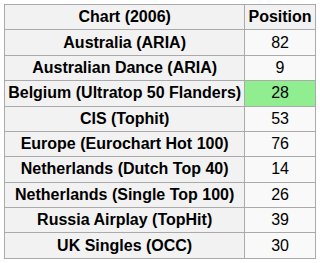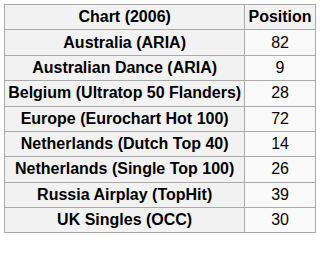 <table class="wikitable sortable plainrowheaders" style="text-align:center">
 <tr>
 <th scope="col">Chart (2006)</th>
 <th scope="col">Position</th>
 </tr>
 <tr>
 <th scope="row">Australia (ARIA)</th>
 <td>82</td>
 </tr>
 <tr>
 <th scope="row">Australian Dance (ARIA)</th>
 <td>9</td>
 </tr>
 <tr>
 <th scope="row">Belgium (Ultratop 50 Flanders)</th>
-<td style="background: lightgreen;">28</td>
-</tr>
-<tr>
-<th scope="row">CIS (Tophit)</th>
-<td>53</td>
+<td>28</td>
 </tr>
 <tr>
 <th scope="row">Europe (Eurochart Hot 100)</th>
-<td>76</td>
+<td>72</td>
 </tr>
 <tr>
 <th scope="row">Netherlands (Dutch Top 40)</th>
 <td>14</td>
 </tr>
 <tr>
 <th scope="row">Netherlands (Single Top 100)</th>
 <td>26</td>
 </tr>
 <tr>
 <th scope="row">Russia Airplay (TopHit)</th>
 <td>39</td>
 </tr>
 <tr>
 <th scope="row">UK Singles (OCC)</th>
 <td>30</td>
 </tr>
 </table>
